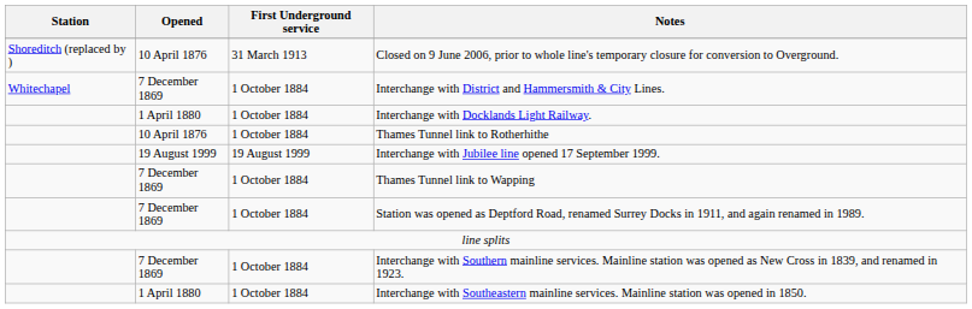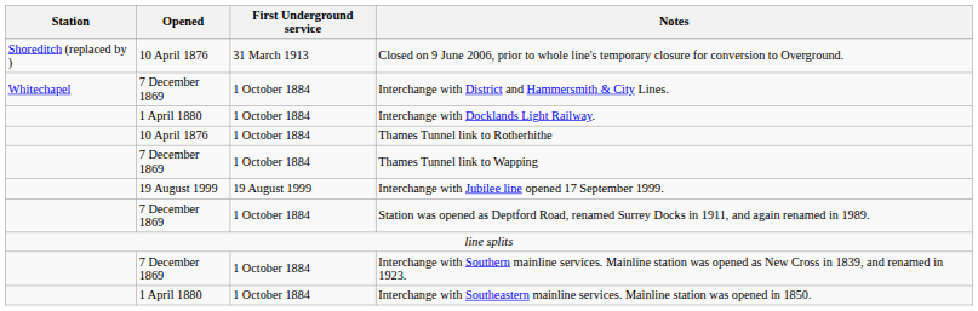 <table class="wikitable">
 <tr>
 <th>Station</th>
 <th>Opened</th>
 <th>First Underground service</th>
 <th>Notes</th>
 </tr>
 <tr>
 </tr>
 <tr>
 <td><a href='#'>Shoreditch</a> (replaced by )</td>
 <td>10 April 1876</td>
 <td>31 March 1913</td>
 <td>Closed on 9 June 2006, prior to whole line's temporary closure for conversion to Overground.</td>
 </tr>
 <tr>
 <td><a href='#'>Whitechapel</a></td>
 <td>7 December 1869</td>
 <td>1 October 1884</td>
 <td>Interchange with <a href='#'>District</a> and <a href='#'>Hammersmith & City</a> Lines.</td>
 </tr>
 <tr>
 <td></td>
 <td>1 April 1880</td>
 <td>1 October 1884</td>
 <td>Interchange with <a href='#'>Docklands Light Railway</a>.</td>
 </tr>
 <tr>
 <td></td>
 <td>10 April 1876</td>
 <td>1 October 1884</td>
 <td>Thames Tunnel link to Rotherhithe</td>
 </tr>
 <tr>
+<td></td>
+<td>7 December 1869</td>
+<td>1 October 1884</td>
+<td>Thames Tunnel link to Wapping</td>
+</tr>
+<tr>
 <td nowrap> </td>
 <td nowrap>19 August 1999</td>
 <td nowrap>19 August 1999</td>
 <td>Interchange with <a href='#'>Jubilee line</a> opened 17 September 1999.</td>
-</tr>
-<tr>
-<td></td>
-<td>7 December 1869</td>
-<td>1 October 1884</td>
-<td>Thames Tunnel link to Wapping</td>
 </tr>
 <tr>
 <td></td>
 <td>7 December 1869</td>
 <td>1 October 1884</td>
 <td>Station was opened as Deptford Road, renamed Surrey Docks in 1911, and again renamed in 1989.</td>
 </tr>
 <tr align=center>
 <td colspan=4><em>line splits</em></td>
 </tr>
 <tr>
 <td></td>
 <td>7 December 1869</td>
 <td>1 October 1884</td>
 <td>Interchange with <a href='#'>Southern</a> mainline services. Mainline station was opened as New Cross in 1839, and renamed in 1923.</td>
 </tr>
 <tr>
 <td> </td>
 <td>1 April 1880</td>
 <td>1 October 1884</td>
 <td>Interchange with <a href='#'>Southeastern</a> mainline services. Mainline station was opened in 1850.</td>
 </tr>
 </table>
